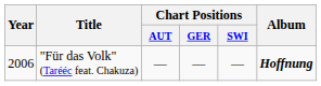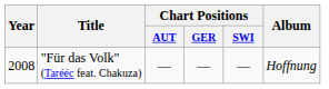 <table class="wikitable">
 <tr>
 <th rowspan="2">Year</th>
 <th rowspan="2">Title</th>
 <th colspan="3">Chart Positions</th>
 <th rowspan="2">Album</th>
 </tr>
 <tr>
 <th style="width:40px;"><small><a href='#'>AUT</a></small></th>
 <th style="width:40px;"><small><a href='#'>GER</a></small></th>
 <th style="width:40px;"><small><a href='#'>SWI</a></small></th>
 </tr>
 <tr>
-<td>2006</td>
+<td>2008</td>
 <td>"Für das Volk" <br><small>(<a href='#'>Tarééc</a> feat. Chakuza)</small></td>
 <td style="text-align:center;">—</td>
 <td style="text-align:center;">—</td>
 <td style="text-align:center;">—</td>
-<td><strong><em>Hoffnung</em></strong></td>
+<td><em>Hoffnung</em></td>
 </tr>
 </table>
